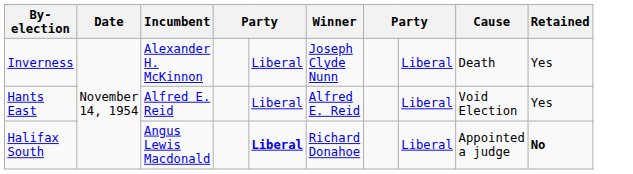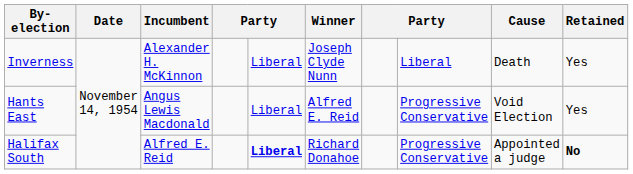 <table class=wikitable style="width:100%">
 <tr>
 <th>By-election</th>
 <th>Date</th>
 <th>Incumbent</th>
 <th colspan=2>Party</th>
 <th>Winner</th>
 <th colspan=2>Party</th>
 <th>Cause</th>
 <th>Retained</th>
 </tr>
 <tr>
 <td><a href='#'>Inverness</a></td>
 <td rowspan="3">November 14, 1954</td>
 <td><a href='#'>Alexander H. McKinnon</a></td>
 <td>    </td>
 <td><a href='#'>Liberal</a></td>
 <td><a href='#'>Joseph Clyde Nunn</a></td>
 <td>    </td>
 <td><a href='#'>Liberal</a></td>
 <td>Death</td>
 <td>Yes</td>
 </tr>
 <tr>
 <td><a href='#'>Hants East</a></td>
-<td><a href='#'>Alfred E. Reid</a></td>
+<td><a href='#'>Angus Lewis Macdonald</a></td>
 <td>    </td>
 <td><a href='#'>Liberal</a></td>
 <td><a href='#'>Alfred E. Reid</a></td>
 <td>    </td>
-<td><a href='#'>Liberal</a></td>
+<td><a href='#'>Progressive Conservative</a></td>
 <td>Void Election</td>
 <td>Yes</td>
 </tr>
 <tr>
 <td><a href='#'>Halifax South</a></td>
-<td><a href='#'>Angus Lewis Macdonald</a></td>
+<td><a href='#'>Alfred E. Reid</a></td>
 <td>    </td>
 <td><strong><a href='#'>Liberal</a></strong></td>
 <td><a href='#'>Richard Donahoe</a></td>
 <td>    </td>
-<td><a href='#'>Liberal</a></td>
+<td><a href='#'>Progressive Conservative</a></td>
 <td>Appointed a judge</td>
 <td><strong>No</strong></td>
 </tr>
 </table>
